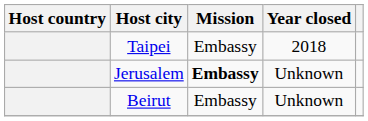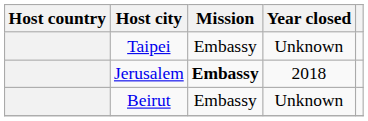 <table class="wikitable plainrowheaders" style="text-align:center;">
 <tr>
 <th scope="col">Host country</th>
 <th scope="col">Host city</th>
 <th scope="col">Mission</th>
 <th scope="col">Year closed</th>
 <th scope="col"></th>
 </tr>
 <tr>
 <th scope="row"></th>
 <td><a href='#'>Taipei</a></td>
 <td>Embassy</td>
-<td>2018</td>
+<td>Unknown</td>
 <td></td>
 </tr>
 <tr>
 <th scope="row"></th>
 <td><a href='#'>Jerusalem</a></td>
 <td><strong>Embassy</strong></td>
-<td>Unknown</td>
+<td>2018</td>
 <td></td>
 </tr>
 <tr>
 <th scope="row"></th>
 <td><a href='#'>Beirut</a></td>
 <td>Embassy</td>
 <td>Unknown</td>
 <td></td>
 </tr>
 <tr>
 </tr>
 </table>
